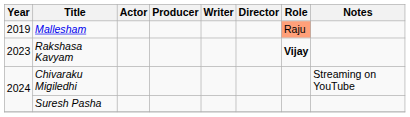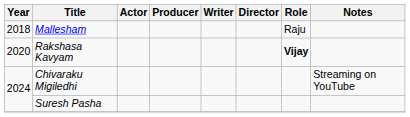 <table class="wikitable">
 <tr>
 <th>Year</th>
 <th>Title</th>
 <th>Actor</th>
 <th>Producer</th>
 <th>Writer</th>
 <th>Director</th>
 <th>Role</th>
 <th>Notes</th>
 </tr>
 <tr>
-<td>2019</td>
+<td>2018</td>
 <td><em><a href='#'>Mallesham</a></em></td>
 <td></td>
 <td></td>
 <td></td>
 <td></td>
-<td style="background: lightsalmon;">Raju</td>
+<td>Raju</td>
 <td></td>
 </tr>
 <tr>
-<td>2023</td>
+<td>2020</td>
 <td><em>Rakshasa Kavyam</em></td>
 <td></td>
 <td></td>
 <td></td>
 <td></td>
 <td><strong>Vijay</strong></td>
 <td></td>
 </tr>
 <tr>
 <td rowspan="2">2024</td>
 <td><em>Chivaraku Migiledhi</em></td>
 <td></td>
 <td></td>
 <td></td>
 <td></td>
 <td></td>
 <td>Streaming on YouTube</td>
 </tr>
 <tr>
 <td><em>Suresh Pasha</em></td>
 <td></td>
 <td></td>
 <td></td>
 <td></td>
 <td></td>
 <td></td>
 </tr>
 <tr>
 </tr>
 </table>
